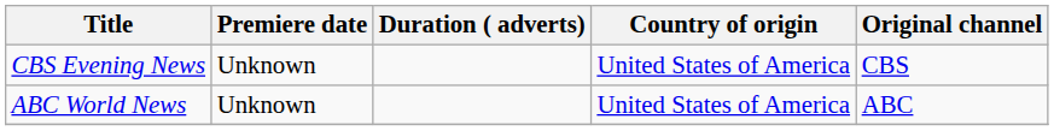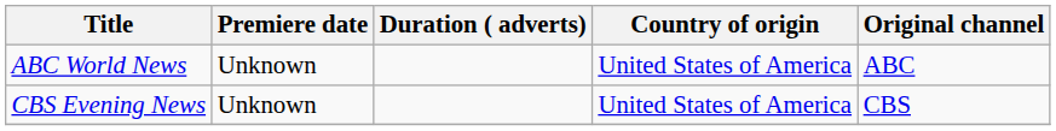 <table class="wikitable sortable">
 <tr>
 <th>Title</th>
 <th>Premiere date</th>
 <th>Duration ( adverts)</th>
 <th>Country of origin</th>
 <th>Original channel</th>
 </tr>
 <tr>
+<td><em><a href='#'>ABC World News</a></em></td>
+<td>Unknown</td>
+<td></td>
+<td><a href='#'>United States of America</a></td>
+<td><a href='#'>ABC</a></td>
+</tr>
+<tr>
 <td><em><a href='#'>CBS Evening News</a></em></td>
 <td>Unknown</td>
 <td></td>
 <td><a href='#'>United States of America</a></td>
 <td><a href='#'>CBS</a></td>
 </tr>
 <tr>
-<td><em><a href='#'>ABC World News</a></em></td>
-<td>Unknown</td>
-<td></td>
-<td><a href='#'>United States of America</a></td>
-<td><a href='#'>ABC</a></td>
-</tr>
-<tr>
 </tr>
 </table>
